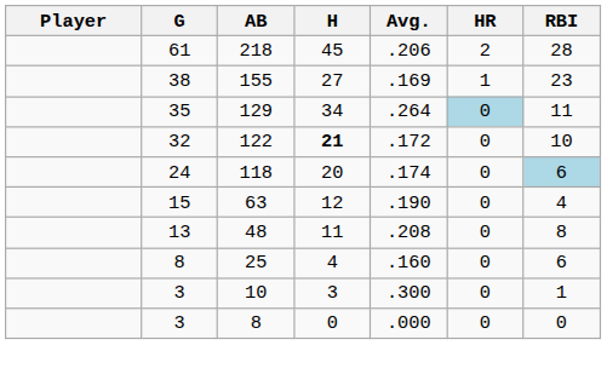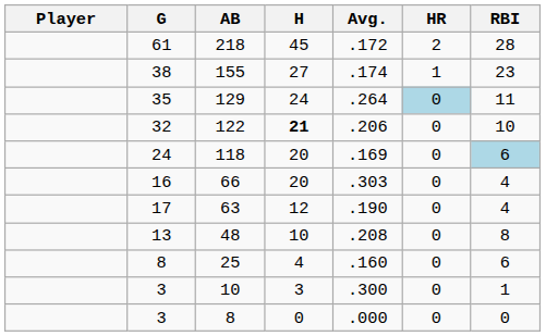 <table class="wikitable sortable">
 <tr>
 <th bgcolor="#DDDDFF" width="16%">Player</th>
 <th bgcolor="#DDDDFF" width="9%">G</th>
 <th bgcolor="#DDDDFF" width="9%">AB</th>
 <th bgcolor="#DDDDFF" width="9%">H</th>
 <th bgcolor="#DDDDFF" width="9%">Avg.</th>
 <th bgcolor="#DDDDFF" width="9%">HR</th>
 <th bgcolor="#DDDDFF" width="9%">RBI</th>
 </tr>
 <tr align="center">
 <td></td>
 <td>61</td>
 <td>218</td>
 <td>45</td>
-<td>.206</td>
+<td>.172</td>
 <td>2</td>
 <td>28</td>
 </tr>
 <tr align="center">
 <td></td>
 <td>38</td>
 <td>155</td>
 <td>27</td>
-<td>.169</td>
+<td>.174</td>
 <td>1</td>
 <td>23</td>
 </tr>
 <tr align="center">
 <td></td>
 <td>35</td>
 <td>129</td>
-<td>34</td>
+<td>24</td>
 <td>.264</td>
 <td style="background: lightblue;">0</td>
 <td>11</td>
 </tr>
 <tr align="center">
 <td></td>
 <td>32</td>
 <td>122</td>
 <td><strong>21</strong></td>
-<td>.172</td>
+<td>.206</td>
 <td>0</td>
 <td>10</td>
 </tr>
 <tr align="center">
 <td></td>
 <td>24</td>
 <td>118</td>
 <td>20</td>
-<td>.174</td>
+<td>.169</td>
 <td>0</td>
 <td style="background: lightblue;">6</td>
 </tr>
 <tr align="center">
 <td></td>
-<td>15</td>
+<td>16</td>
+<td>66</td>
+<td>20</td>
+<td>.303</td>
+<td>0</td>
+<td>4</td>
+</tr>
+<tr align="center">
+<td></td>
+<td>17</td>
 <td>63</td>
 <td>12</td>
 <td>.190</td>
 <td>0</td>
 <td>4</td>
 </tr>
 <tr align="center">
 <td></td>
 <td>13</td>
 <td>48</td>
-<td>11</td>
+<td>10</td>
 <td>.208</td>
 <td>0</td>
 <td>8</td>
 </tr>
 <tr align="center">
 <td></td>
 <td>8</td>
 <td>25</td>
 <td>4</td>
 <td>.160</td>
 <td>0</td>
 <td>6</td>
 </tr>
 <tr align="center">
 <td></td>
 <td>3</td>
 <td>10</td>
 <td>3</td>
 <td>.300</td>
 <td>0</td>
 <td>1</td>
 </tr>
 <tr align="center">
 <td></td>
 <td>3</td>
 <td>8</td>
 <td>0</td>
 <td>.000</td>
 <td>0</td>
 <td>0</td>
 </tr>
 </table>
